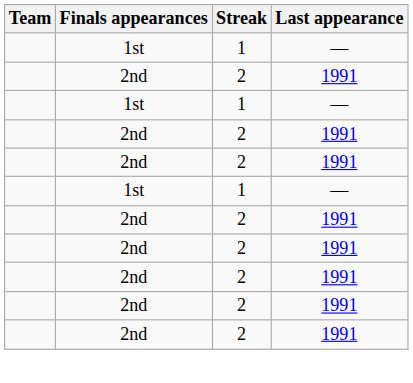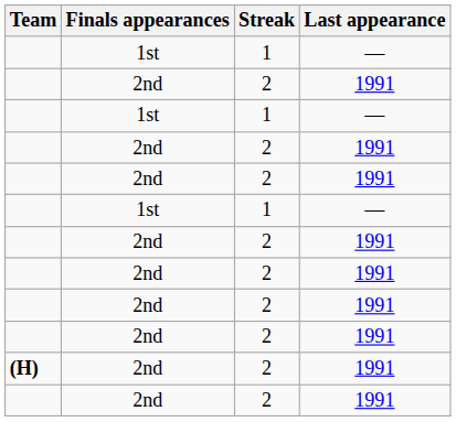 <table class="wikitable" style="text-align: center;">
 <tr>
 <th>Team</th>
 <th>Finals appearances</th>
 <th>Streak</th>
 <th>Last appearance</th>
 </tr>
 <tr>
 <td align="left"></td>
 <td>1st</td>
 <td>1</td>
 <td>—</td>
 </tr>
 <tr>
 <td align="left"></td>
 <td>2nd</td>
 <td>2</td>
 <td><a href='#'>1991</a></td>
 </tr>
 <tr>
 <td align="left"></td>
 <td>1st</td>
 <td>1</td>
 <td>—</td>
 </tr>
 <tr>
 <td align="left"></td>
 <td>2nd</td>
 <td>2</td>
 <td><a href='#'>1991</a></td>
 </tr>
 <tr>
 <td align="left"></td>
 <td>2nd</td>
 <td>2</td>
 <td><a href='#'>1991</a></td>
 </tr>
 <tr>
 <td align="left"></td>
 <td>1st</td>
 <td>1</td>
 <td>—</td>
 </tr>
 <tr>
 <td align="left"></td>
 <td>2nd</td>
 <td>2</td>
 <td><a href='#'>1991</a></td>
 </tr>
 <tr>
 <td align="left"></td>
 <td>2nd</td>
 <td>2</td>
 <td><a href='#'>1991</a></td>
 </tr>
 <tr>
 <td align="left"></td>
 <td>2nd</td>
 <td>2</td>
 <td><a href='#'>1991</a></td>
 </tr>
 <tr>
 <td align="left"></td>
 <td>2nd</td>
 <td>2</td>
 <td><a href='#'>1991</a></td>
 </tr>
 <tr>
+<td align="left"> <strong>(H)</strong></td>
+<td>2nd</td>
+<td>2</td>
+<td><a href='#'>1991</a></td>
+</tr>
+<tr>
 <td align="left"></td>
 <td>2nd</td>
 <td>2</td>
 <td><a href='#'>1991</a></td>
 </tr>
 </table>
